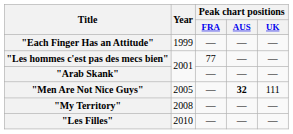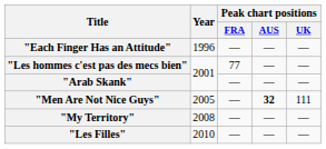 <table class="wikitable plainrowheaders" style="text-align:center;">
 <tr>
 <th scope="col" rowspan="2">Title</th>
 <th scope="col" rowspan="2">Year</th>
 <th scope="col" colspan="3">Peak chart positions</th>
 </tr>
 <tr>
 <th scope="col" style="width:3em;font-size:90%;"><a href='#'>FRA</a><br></th>
 <th scope="col" style="width:3em;font-size:90%;"><a href='#'>AUS</a><br></th>
 <th scope="col" style="width:3em;font-size:90%;"><a href='#'>UK</a><br></th>
 </tr>
 <tr>
 <th scope="row">"Each Finger Has an Attitude"</th>
-<td>1999</td>
+<td>1996</td>
 <td>—</td>
 <td>—</td>
 <td>—</td>
 </tr>
 <tr>
 <th scope="row">"Les hommes c'est pas des mecs bien"</th>
 <td rowspan="2">2001</td>
 <td>77</td>
 <td>—</td>
 <td>—</td>
 </tr>
 <tr>
 <th scope="row">"Arab Skank"</th>
 <td>—</td>
 <td>—</td>
 <td>—</td>
 </tr>
 <tr>
 <th scope="row">"Men Are Not Nice Guys"</th>
 <td>2005</td>
 <td>—</td>
 <td><strong>32</strong></td>
 <td>111</td>
 </tr>
 <tr>
 <th scope="row">"My Territory"</th>
 <td>2008</td>
 <td>—</td>
 <td>—</td>
 <td>—</td>
 </tr>
 <tr>
 <th scope="row">"Les Filles"</th>
 <td>2010</td>
 <td>—</td>
 <td>—</td>
 <td>—</td>
 </tr>
 </table>
